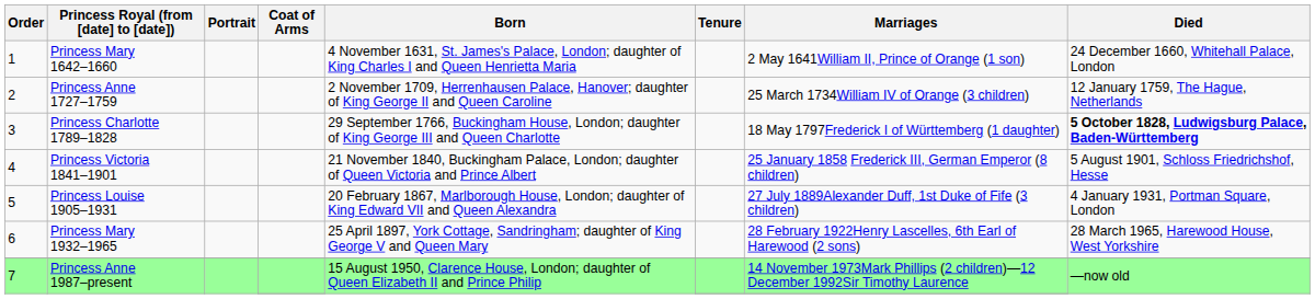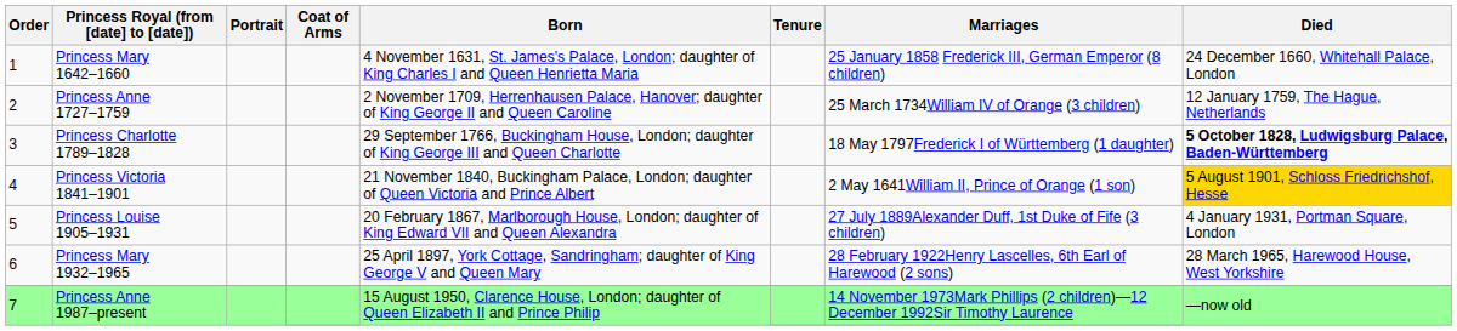 <table class="wikitable">
 <tr>
 <th>Order</th>
 <th>Princess Royal (from [date] to [date])</th>
 <th>Portrait</th>
 <th>Coat of Arms</th>
 <th>Born</th>
 <th>Tenure</th>
 <th>Marriages</th>
 <th>Died</th>
 </tr>
 <tr>
 <td>1</td>
 <td><a href='#'>Princess Mary</a><br>1642–1660</td>
 <td></td>
 <td></td>
 <td>4 November 1631, <a href='#'>St. James's Palace</a>, <a href='#'>London</a>; daughter of <a href='#'>King Charles I</a> and <a href='#'>Queen Henrietta Maria</a></td>
 <td></td>
-<td>2 May 1641<a href='#'>William II, Prince of Orange</a> (<a href='#'>1 son</a>)</td>
+<td><a href='#'>25 January 1858</a> <a href='#'>Frederick III, German Emperor</a>  (<a href='#'>8 children</a>)</td>
 <td>24 December 1660, <a href='#'>Whitehall Palace</a>, London</td>
 </tr>
 <tr>
 <td>2</td>
 <td><a href='#'>Princess Anne</a><br>1727–1759</td>
 <td></td>
 <td></td>
 <td>2 November 1709, <a href='#'>Herrenhausen Palace</a>, <a href='#'>Hanover</a>; daughter of <a href='#'>King George II</a> and <a href='#'>Queen Caroline</a></td>
 <td></td>
 <td>25 March 1734<a href='#'>William IV of Orange</a> (<a href='#'>3 children</a>)</td>
 <td>12 January 1759, <a href='#'>The Hague</a>, <a href='#'>Netherlands</a></td>
 </tr>
 <tr>
 <td>3</td>
 <td><a href='#'>Princess Charlotte</a><br>1789–1828</td>
 <td></td>
 <td></td>
 <td>29 September 1766, <a href='#'>Buckingham House</a>, London; daughter of <a href='#'>King George III</a> and <a href='#'>Queen Charlotte</a></td>
 <td></td>
 <td>18 May 1797<a href='#'>Frederick I of Württemberg</a> (<a href='#'>1 daughter</a>)</td>
 <td><strong>5 October 1828, <a href='#'>Ludwigsburg Palace</a>, <a href='#'>Baden-Württemberg</a></strong></td>
 </tr>
 <tr>
 <td>4</td>
 <td><a href='#'>Princess Victoria</a><br>1841–1901</td>
 <td></td>
 <td></td>
 <td>21 November 1840, Buckingham Palace, London; daughter of <a href='#'>Queen Victoria</a> and <a href='#'>Prince Albert</a></td>
 <td></td>
-<td><a href='#'>25 January 1858</a> <a href='#'>Frederick III, German Emperor</a>  (<a href='#'>8 children</a>)</td>
-<td>5 August 1901, <a href='#'>Schloss Friedrichshof</a>, <a href='#'>Hesse</a></td>
+<td>2 May 1641<a href='#'>William II, Prince of Orange</a> (<a href='#'>1 son</a>)</td>
+<td style="background: gold;">5 August 1901, <a href='#'>Schloss Friedrichshof</a>, <a href='#'>Hesse</a></td>
 </tr>
 <tr>
 <td>5</td>
 <td><a href='#'>Princess Louise</a><br>1905–1931</td>
 <td></td>
 <td></td>
 <td>20 February 1867, <a href='#'>Marlborough House</a>, London; daughter of <a href='#'>King Edward VII</a> and <a href='#'>Queen Alexandra</a></td>
 <td></td>
 <td><a href='#'>27 July 1889</a><a href='#'>Alexander Duff, 1st Duke of Fife</a> (<a href='#'>3 children</a>)</td>
 <td>4 January 1931, <a href='#'>Portman Square</a>, London</td>
 </tr>
 <tr>
 <td>6</td>
 <td><a href='#'>Princess Mary</a><br>1932–1965</td>
 <td></td>
 <td></td>
 <td>25 April 1897, <a href='#'>York Cottage</a>, <a href='#'>Sandringham</a>; daughter of <a href='#'>King George V</a> and <a href='#'>Queen Mary</a></td>
 <td></td>
 <td><a href='#'>28 February 1922</a><a href='#'>Henry Lascelles, 6th Earl of Harewood</a> (<a href='#'>2 sons</a>)</td>
 <td>28 March 1965, <a href='#'>Harewood House</a>, <a href='#'>West Yorkshire</a></td>
 </tr>
 <tr>
 </tr>
 <tr scope="row" style="background:#9F9">
 <td rowspan="2">7</td>
 <td rowspan="2"><a href='#'>Princess Anne</a><br>1987–present</td>
 <td rowspan="2"></td>
 <td></td>
 <td rowspan="2">15 August 1950, <a href='#'>Clarence House</a>, London; daughter of <a href='#'>Queen Elizabeth II</a> and <a href='#'>Prince Philip</a></td>
 <td></td>
 <td><a href='#'>14 November 1973</a><a href='#'>Mark Phillips</a> (<a href='#'>2 children</a>)—<a href='#'>12 December 1992</a><a href='#'>Sir Timothy Laurence</a></td>
 <td rowspan="2">—now  old</td>
 </tr>
 <tr>
 </tr>
 </table>
